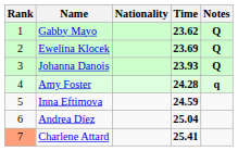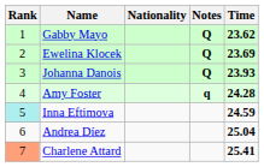 <table class="wikitable sortable" style="text-align:center">
 <tr>
 <th>Rank</th>
 <th>Name</th>
 <th>Nationality</th>
+<th>Notes</th>
 <th>Time</th>
-<th>Notes</th>
 </tr>
 <tr bgcolor=ccffcc>
 <td>1</td>
 <td align=left><a href='#'>Gabby Mayo</a></td>
 <td align=left></td>
+<td><strong>Q</strong></td>
 <td><strong>23.62</strong></td>
-<td><strong>Q</strong></td>
 </tr>
 <tr bgcolor=ccffcc>
 <td>2</td>
 <td align=left><a href='#'>Ewelina Klocek</a></td>
 <td align=left></td>
+<td><strong>Q</strong></td>
 <td><strong>23.69</strong></td>
-<td><strong>Q</strong></td>
 </tr>
 <tr bgcolor=ccffcc>
 <td>3</td>
 <td align=left><a href='#'>Johanna Danois</a></td>
 <td align=left></td>
+<td><strong>Q</strong></td>
 <td><strong>23.93</strong></td>
-<td><strong>Q</strong></td>
 </tr>
 <tr bgcolor=ddffdd>
 <td>4</td>
 <td align=left><a href='#'>Amy Foster</a></td>
 <td align=left></td>
+<td><strong>q</strong></td>
 <td><strong>24.28</strong></td>
-<td><strong>q</strong></td>
 </tr>
 <tr>
-<td>5</td>
+<td style="background: paleturquoise;">5</td>
 <td align=left><a href='#'>Inna Eftimova</a></td>
 <td align=left></td>
+<td></td>
 <td><strong>24.59</strong></td>
-<td></td>
 </tr>
 <tr>
 <td>6</td>
 <td align=left><a href='#'>Andrea Díez</a></td>
 <td align=left></td>
+<td></td>
 <td><strong>25.04</strong></td>
-<td></td>
 </tr>
 <tr>
 <td style="background: lightsalmon;">7</td>
 <td align=left><a href='#'>Charlene Attard</a></td>
 <td align=left></td>
+<td></td>
 <td><strong>25.41</strong></td>
-<td></td>
 </tr>
 </table>
